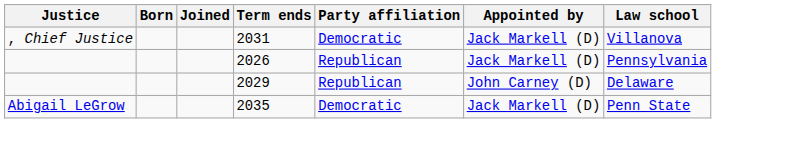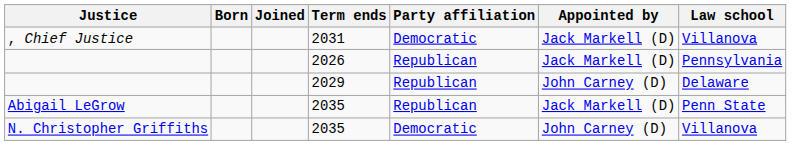 <table class="wikitable sortable">
 <tr>
 <th>Justice</th>
 <th>Born</th>
 <th>Joined</th>
 <th>Term ends</th>
 <th>Party affiliation</th>
 <th>Appointed by</th>
 <th>Law school</th>
 </tr>
 <tr>
 <td>, <em>Chief Justice</em></td>
 <td></td>
 <td></td>
 <td>2031</td>
 <td><a href='#'>Democratic</a></td>
 <td><a href='#'>Jack Markell</a> (D)</td>
 <td><a href='#'>Villanova</a></td>
 </tr>
 <tr>
 <td></td>
 <td></td>
 <td></td>
 <td>2026</td>
 <td><a href='#'>Republican</a></td>
 <td><a href='#'>Jack Markell</a> (D)</td>
 <td><a href='#'>Pennsylvania</a></td>
 </tr>
 <tr>
 <td></td>
 <td></td>
 <td></td>
 <td>2029</td>
 <td><a href='#'>Republican</a></td>
 <td><a href='#'>John Carney</a> (D)</td>
 <td><a href='#'>Delaware</a></td>
 </tr>
 <tr>
 <td><a href='#'>Abigail LeGrow</a></td>
 <td align="center"></td>
 <td></td>
 <td>2035</td>
-<td><a href='#'>Democratic</a></td>
+<td><a href='#'>Republican</a></td>
 <td><a href='#'>Jack Markell</a> (D)</td>
 <td><a href='#'>Penn State</a></td>
 </tr>
+<tr>
+<td><a href='#'>N. Christopher Griffiths</a></td>
+<td align="center"></td>
+<td></td>
+<td>2035</td>
+<td><a href='#'>Democratic</a></td>
+<td><a href='#'>John Carney</a> (D)</td>
+<td><a href='#'>Villanova</a></td>
+</tr>
 </table>
